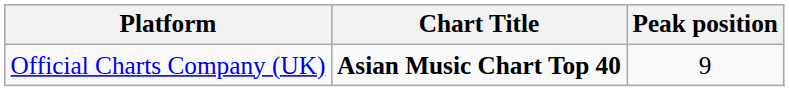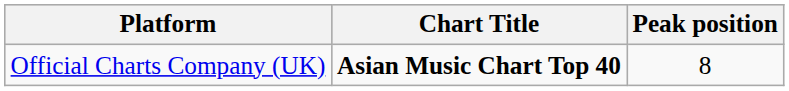 <table class="wikitable plainrowheaders" style="text-align:center;">
 <tr>
 <th scope="col">Platform</th>
 <th scope="col">Chart Title</th>
 <th scope="col">Peak position</th>
 </tr>
 <tr>
 <td><a href='#'>Official Charts Company (UK)</a></td>
 <td><strong>Asian Music Chart Top 40</strong></td>
-<td>9</td>
+<td>8</td>
 </tr>
 </table>
